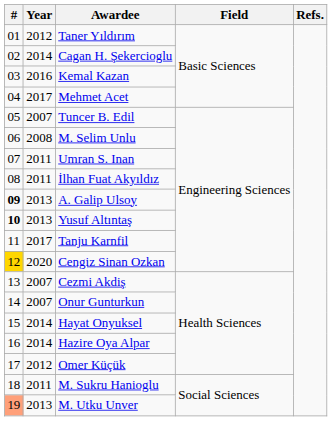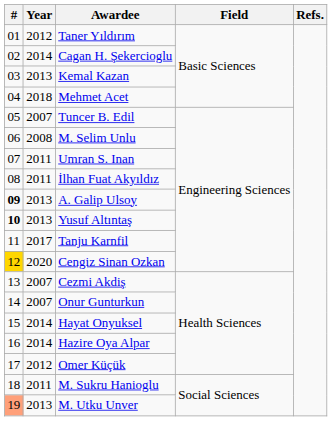 <table class="wikitable sortable plainrowheaders">
 <tr>
 <th scope="col">#</th>
 <th scope="col">Year</th>
 <th scope="col">Awardee</th>
 <th scope="col">Field</th>
 <th scope="col">Refs.</th>
 </tr>
 <tr>
 <td>01</td>
 <td>2012</td>
 <td><a href='#'>Taner Yıldırım</a></td>
 <td rowspan="4">Basic Sciences</td>
 <td rowspan="19"></td>
 </tr>
 <tr>
 <td>02</td>
 <td>2014</td>
 <td><a href='#'>Cagan H. Şekercioglu</a></td>
 </tr>
 <tr>
 <td>03</td>
-<td>2016</td>
+<td>2013</td>
 <td><a href='#'>Kemal Kazan</a></td>
 </tr>
 <tr>
 <td>04</td>
-<td>2017</td>
+<td>2018</td>
 <td><a href='#'>Mehmet Acet</a></td>
 </tr>
 <tr>
 <td>05</td>
 <td>2007</td>
 <td><a href='#'>Tuncer B. Edil</a></td>
 <td rowspan="8">Engineering Sciences</td>
 </tr>
 <tr>
 <td>06</td>
 <td>2008</td>
 <td><a href='#'>M. Selim Unlu</a></td>
 </tr>
 <tr>
 <td>07</td>
 <td>2011</td>
 <td><a href='#'>Umran S. Inan</a></td>
 </tr>
 <tr>
 <td>08</td>
 <td>2011</td>
 <td><a href='#'>İlhan Fuat Akyıldız</a></td>
 </tr>
 <tr>
 <td><strong>09</strong></td>
 <td>2013</td>
 <td><a href='#'>A. Galip Ulsoy</a></td>
 </tr>
 <tr>
 <td><strong>10</strong></td>
 <td>2013</td>
 <td><a href='#'>Yusuf Altıntaş</a></td>
 </tr>
 <tr>
 <td>11</td>
 <td>2017</td>
 <td><a href='#'>Tanju Karnfil</a></td>
 </tr>
 <tr>
 <td style="background: gold;">12</td>
 <td>2020</td>
 <td><a href='#'>Cengiz Sinan Ozkan</a></td>
 </tr>
 <tr>
 <td>13</td>
 <td>2007</td>
 <td><a href='#'>Cezmi Akdiş</a></td>
 <td rowspan="5">Health Sciences</td>
 </tr>
 <tr>
 <td>14</td>
 <td>2007</td>
 <td><a href='#'>Onur Gunturkun</a></td>
 </tr>
 <tr>
 <td>15</td>
 <td>2014</td>
 <td><a href='#'>Hayat Onyuksel</a></td>
 </tr>
 <tr>
 <td>16</td>
 <td>2014</td>
 <td><a href='#'>Hazire Oya Alpar</a></td>
 </tr>
 <tr>
 <td>17</td>
 <td>2012</td>
 <td><a href='#'>Omer Küçük</a></td>
 </tr>
 <tr>
 <td>18</td>
 <td>2011</td>
 <td><a href='#'>M. Sukru Hanioglu</a></td>
 <td rowspan="2">Social Sciences</td>
 </tr>
 <tr>
 <td style="background: lightsalmon;">19</td>
 <td>2013</td>
 <td><a href='#'>M. Utku Unver</a></td>
 </tr>
 </table>
